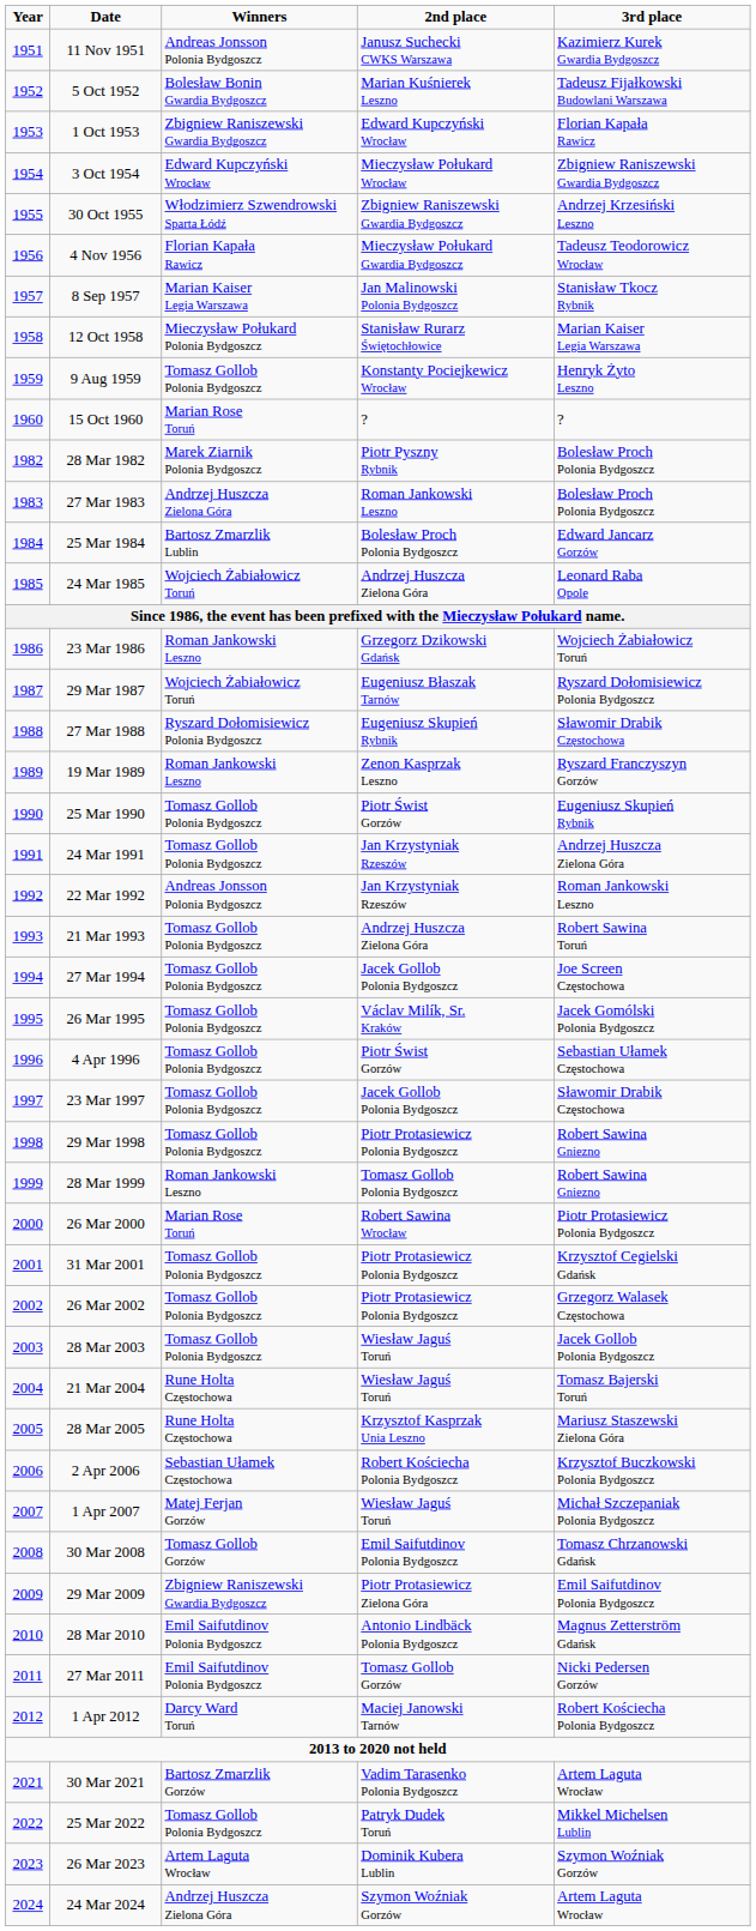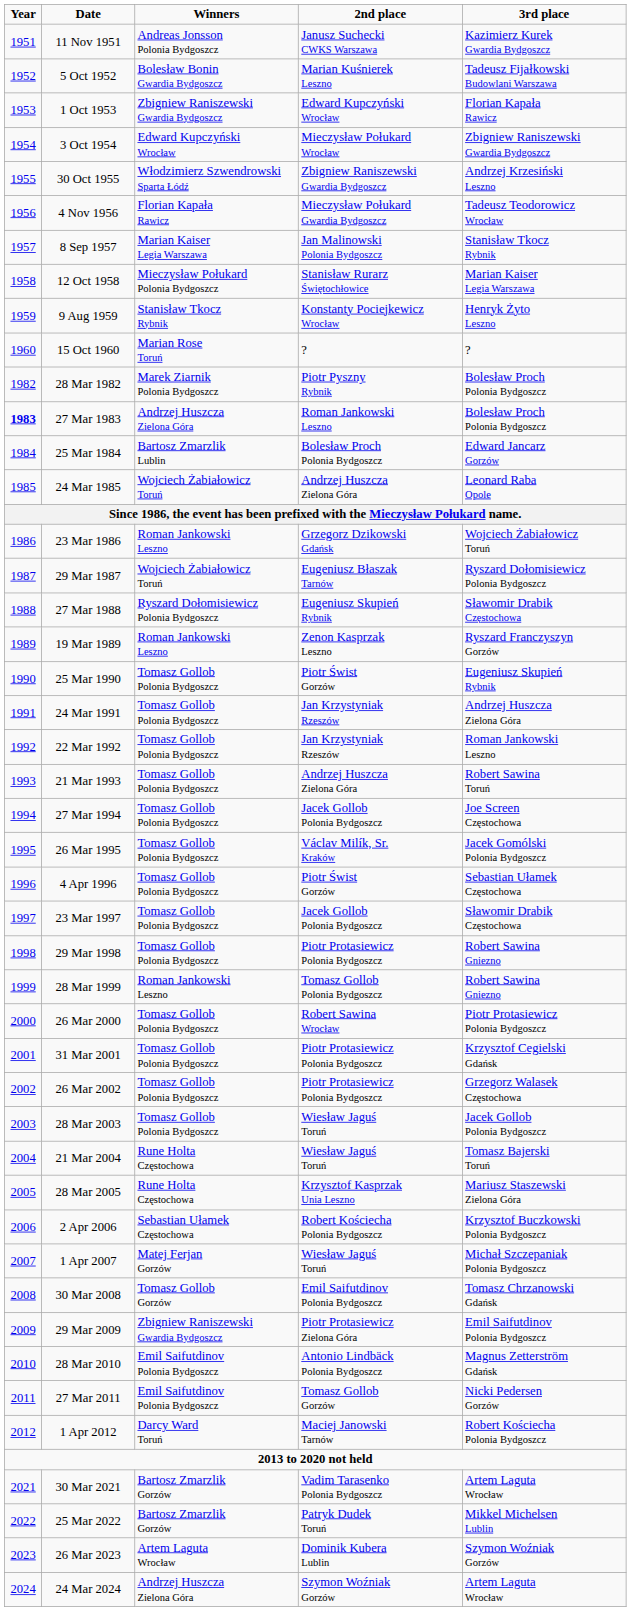 <table class="wikitable">
 <tr align=center>
 <td width=40px  ><strong>Year</strong></td>
 <td width=110px ><strong>Date</strong></td>
 <td width=200px ><strong>Winners</strong></td>
 <td width=200px ><strong>2nd place</strong></td>
 <td width=200px ><strong>3rd place</strong></td>
 </tr>
 <tr>
 <td align=center><a href='#'>1951</a></td>
 <td align=center>11 Nov 1951</td>
 <td> <a href='#'>Andreas Jonsson</a> <br><small>Polonia Bydgoszcz</small></td>
 <td><a href='#'>Janusz Suchecki</a> <br><small> <a href='#'>CWKS Warszawa</a></small></td>
 <td><a href='#'>Kazimierz Kurek</a> <br><small> <a href='#'>Gwardia Bydgoszcz</a></small></td>
 </tr>
 <tr>
 <td align=center><a href='#'>1952</a></td>
 <td align=center>5 Oct 1952</td>
 <td><a href='#'>Bolesław Bonin</a> <br><small> <a href='#'>Gwardia Bydgoszcz</a></small></td>
 <td><a href='#'>Marian Kuśnierek</a> <br><small> <a href='#'>Leszno</a></small></td>
 <td><a href='#'>Tadeusz Fijałkowski</a> <br><small> <a href='#'>Budowlani Warszawa</a></small></td>
 </tr>
 <tr>
 <td align=center><a href='#'>1953</a></td>
 <td align=center>1 Oct 1953</td>
 <td><a href='#'>Zbigniew Raniszewski</a> <br><small> <a href='#'>Gwardia Bydgoszcz</a></small></td>
 <td><a href='#'>Edward Kupczyński</a> <br><small> <a href='#'>Wrocław</a></small></td>
 <td><a href='#'>Florian Kapała</a> <br><small> <a href='#'>Rawicz</a></small></td>
 </tr>
 <tr>
 <td align=center><a href='#'>1954</a></td>
 <td align=center>3 Oct 1954</td>
 <td><a href='#'>Edward Kupczyński</a> <br><small> <a href='#'>Wrocław</a></small></td>
 <td><a href='#'>Mieczysław Połukard</a> <br><small> <a href='#'>Wrocław</a></small></td>
 <td><a href='#'>Zbigniew Raniszewski</a> <br><small> <a href='#'>Gwardia Bydgoszcz</a></small></td>
 </tr>
 <tr>
 <td align=center><a href='#'>1955</a></td>
 <td align=center>30 Oct 1955</td>
 <td><a href='#'>Włodzimierz Szwendrowski</a> <br><small> <a href='#'>Sparta Łódź</a></small></td>
 <td><a href='#'>Zbigniew Raniszewski</a> <br><small> <a href='#'>Gwardia Bydgoszcz</a></small></td>
 <td><a href='#'>Andrzej Krzesiński</a> <br><small> <a href='#'>Leszno</a></small></td>
 </tr>
 <tr>
 <td align=center><a href='#'>1956</a></td>
 <td align=center>4 Nov 1956</td>
 <td><a href='#'>Florian Kapała</a> <br><small> <a href='#'>Rawicz</a></small></td>
 <td><a href='#'>Mieczysław Połukard</a> <br><small><a href='#'>Gwardia Bydgoszcz</a></small></td>
 <td><a href='#'>Tadeusz Teodorowicz</a> <br><small><a href='#'>Wrocław</a></small></td>
 </tr>
 <tr>
 <td align=center><a href='#'>1957</a></td>
 <td align=center>8 Sep 1957</td>
 <td><a href='#'>Marian Kaiser</a> <br><small><a href='#'>Legia Warszawa</a></small></td>
 <td><a href='#'>Jan Malinowski</a> <br><small> <a href='#'>Polonia Bydgoszcz</a></small></td>
 <td><a href='#'>Stanisław Tkocz</a> <br><small> <a href='#'>Rybnik</a></small></td>
 </tr>
 <tr>
 <td align=center><a href='#'>1958</a></td>
 <td align=center>12 Oct 1958</td>
 <td><a href='#'>Mieczysław Połukard</a> <br><small>Polonia Bydgoszcz</small></td>
 <td><a href='#'>Stanisław Rurarz</a> <br><small> <a href='#'>Świętochłowice</a></small></td>
 <td><a href='#'>Marian Kaiser</a> <br><small> <a href='#'>Legia Warszawa</a></small></td>
 </tr>
 <tr>
 <td align=center><a href='#'>1959</a></td>
 <td align=center>9 Aug 1959</td>
-<td><a href='#'>Tomasz Gollob</a> <br><small>Polonia Bydgoszcz</small></td>
+<td><a href='#'>Stanisław Tkocz</a> <br><small><a href='#'>Rybnik</a></small></td>
 <td><a href='#'>Konstanty Pociejkewicz</a><br><small><a href='#'>Wrocław</a></small></td>
 <td><a href='#'>Henryk Żyto</a><br><small><a href='#'>Leszno</a></small></td>
 </tr>
 <tr>
 <td align=center><a href='#'>1960</a></td>
 <td align=center>15 Oct 1960</td>
 <td><a href='#'>Marian Rose</a> <br><small> <a href='#'>Toruń</a></small></td>
 <td>?</td>
 <td>?</td>
 </tr>
 <tr>
 <td align=center><a href='#'>1982</a></td>
 <td align=center>28 Mar 1982</td>
 <td><a href='#'>Marek Ziarnik</a> <br><small>Polonia Bydgoszcz</small></td>
 <td><a href='#'>Piotr Pyszny</a> <br><small> <a href='#'>Rybnik</a></small></td>
 <td><a href='#'>Bolesław Proch</a> <br><small>Polonia Bydgoszcz</small></td>
 </tr>
 <tr>
-<td align=center><a href='#'>1983</a></td>
+<td align=center><strong><a href='#'>1983</a></strong></td>
 <td align=center>27 Mar 1983</td>
 <td><a href='#'>Andrzej Huszcza</a> <br><small> <a href='#'>Zielona Góra</a></small></td>
 <td><a href='#'>Roman Jankowski</a> <br><small> <a href='#'>Leszno</a></small></td>
 <td><a href='#'>Bolesław Proch</a> <br><small>Polonia Bydgoszcz</small></td>
 </tr>
 <tr>
 <td align=center><a href='#'>1984</a></td>
 <td align=center>25 Mar 1984</td>
 <td><a href='#'>Bartosz Zmarzlik</a><br><small>Lublin</small></td>
 <td><a href='#'>Bolesław Proch</a> <br><small>Polonia Bydgoszcz</small></td>
 <td><a href='#'>Edward Jancarz</a> <br><small> <a href='#'>Gorzów</a></small></td>
 </tr>
 <tr>
 <td align=center><a href='#'>1985</a></td>
 <td align=center>24 Mar 1985</td>
 <td><a href='#'>Wojciech Żabiałowicz</a> <br><small> <a href='#'>Toruń</a></small></td>
 <td><a href='#'>Andrzej Huszcza</a> <br><small>Zielona Góra</small></td>
 <td><a href='#'>Leonard Raba</a> <br><small> <a href='#'>Opole</a></small></td>
 </tr>
 <tr>
 <th colspan=5>Since 1986, the event has been prefixed with the <a href='#'>Mieczysław Połukard</a> name.</th>
 </tr>
 <tr>
 <td align=center><a href='#'>1986</a></td>
 <td align=center>23 Mar 1986</td>
 <td><a href='#'>Roman Jankowski</a> <br><small> <a href='#'>Leszno</a></small></td>
 <td><a href='#'>Grzegorz Dzikowski</a> <br><small> <a href='#'>Gdańsk</a></small></td>
 <td><a href='#'>Wojciech Żabiałowicz</a> <br><small>Toruń</small></td>
 </tr>
 <tr>
 <td align=center><a href='#'>1987</a></td>
 <td align=center>29 Mar 1987</td>
 <td><a href='#'>Wojciech Żabiałowicz</a> <br><small> Toruń</small></td>
 <td><a href='#'>Eugeniusz Błaszak</a> <br><small> <a href='#'>Tarnów</a></small></td>
 <td><a href='#'>Ryszard Dołomisiewicz</a> <br><small>Polonia Bydgoszcz</small></td>
 </tr>
 <tr>
 <td align=center><a href='#'>1988</a></td>
 <td align=center>27 Mar 1988</td>
 <td><a href='#'>Ryszard Dołomisiewicz</a> <br><small>Polonia Bydgoszcz</small></td>
 <td><a href='#'>Eugeniusz Skupień</a> <br><small> <a href='#'>Rybnik</a></small></td>
 <td><a href='#'>Sławomir Drabik</a> <br><small> <a href='#'>Częstochowa</a></small></td>
 </tr>
 <tr>
 <td align=center><a href='#'>1989</a></td>
 <td align=center>19 Mar 1989</td>
 <td><a href='#'>Roman Jankowski</a> <br><small><a href='#'>Leszno</a></small></td>
 <td><a href='#'>Zenon Kasprzak</a> <br><small>Leszno</small></td>
 <td><a href='#'>Ryszard Franczyszyn</a> <br><small>Gorzów</small></td>
 </tr>
 <tr>
 <td align=center><a href='#'>1990</a></td>
 <td align=center>25 Mar 1990</td>
 <td><a href='#'>Tomasz Gollob</a> <br><small>Polonia Bydgoszcz</small></td>
 <td><a href='#'>Piotr Świst</a> <br><small>Gorzów</small></td>
 <td><a href='#'>Eugeniusz Skupień</a> <br><small> <a href='#'>Rybnik</a></small></td>
 </tr>
 <tr>
 <td align=center><a href='#'>1991</a></td>
 <td align=center>24 Mar 1991</td>
 <td><a href='#'>Tomasz Gollob</a> <br><small>Polonia Bydgoszcz</small></td>
 <td><a href='#'>Jan Krzystyniak</a> <br><small> <a href='#'>Rzeszów</a></small></td>
 <td><a href='#'>Andrzej Huszcza</a> <br><small>Zielona Góra</small></td>
 </tr>
 <tr>
 <td align=center><a href='#'>1992</a></td>
 <td align=center>22 Mar 1992</td>
-<td> <a href='#'>Andreas Jonsson</a> <br><small>Polonia Bydgoszcz</small></td>
+<td><a href='#'>Tomasz Gollob</a> <br><small>Polonia Bydgoszcz</small></td>
 <td><a href='#'>Jan Krzystyniak</a> <br><small>Rzeszów</small></td>
 <td><a href='#'>Roman Jankowski</a> <br><small>Leszno</small></td>
 </tr>
 <tr>
 <td align=center><a href='#'>1993</a></td>
 <td align=center>21 Mar 1993</td>
 <td><a href='#'>Tomasz Gollob</a> <br><small>Polonia Bydgoszcz</small></td>
 <td><a href='#'>Andrzej Huszcza</a> <br><small> Zielona Góra</small></td>
 <td><a href='#'>Robert Sawina</a> <br><small>Toruń</small></td>
 </tr>
 <tr>
 <td align=center><a href='#'>1994</a></td>
 <td align=center>27 Mar 1994</td>
 <td><a href='#'>Tomasz Gollob</a> <br><small>Polonia Bydgoszcz</small></td>
 <td><a href='#'>Jacek Gollob</a> <br><small>Polonia Bydgoszcz</small></td>
 <td> <a href='#'>Joe Screen</a> <br><small>Częstochowa</small></td>
 </tr>
 <tr>
 <td align=center><a href='#'>1995</a></td>
 <td align=center>26 Mar 1995</td>
 <td><a href='#'>Tomasz Gollob</a> <br><small>Polonia Bydgoszcz</small></td>
 <td> <a href='#'>Václav Milík, Sr.</a> <br><small> <a href='#'>Kraków</a></small></td>
 <td><a href='#'>Jacek Gomólski</a> <br><small>Polonia Bydgoszcz</small></td>
 </tr>
 <tr>
 <td align=center><a href='#'>1996</a></td>
 <td align=center>4 Apr 1996</td>
 <td><a href='#'>Tomasz Gollob</a> <br><small>Polonia Bydgoszcz</small></td>
 <td><a href='#'>Piotr Świst</a> <br><small>Gorzów</small></td>
 <td><a href='#'>Sebastian Ułamek</a> <br><small>Częstochowa</small></td>
 </tr>
 <tr>
 <td align=center><a href='#'>1997</a></td>
 <td align=center>23 Mar 1997</td>
 <td><a href='#'>Tomasz Gollob</a> <br><small>Polonia Bydgoszcz</small></td>
 <td><a href='#'>Jacek Gollob</a> <br><small>Polonia Bydgoszcz</small></td>
 <td><a href='#'>Sławomir Drabik</a> <br><small>Częstochowa</small></td>
 </tr>
 <tr>
 <td align=center><a href='#'>1998</a></td>
 <td align=center>29 Mar 1998</td>
 <td><a href='#'>Tomasz Gollob</a> <br><small>Polonia Bydgoszcz</small></td>
 <td><a href='#'>Piotr Protasiewicz</a> <br><small>Polonia Bydgoszcz</small></td>
 <td><a href='#'>Robert Sawina</a> <br><small> <a href='#'>Gniezno</a></small></td>
 </tr>
 <tr>
 <td align=center><a href='#'>1999</a></td>
 <td align=center>28 Mar 1999</td>
 <td><a href='#'>Roman Jankowski</a> <br><small>Leszno</small></td>
 <td><a href='#'>Tomasz Gollob</a> <br><small>Polonia Bydgoszcz</small></td>
 <td><a href='#'>Robert Sawina</a> <br><small> <a href='#'>Gniezno</a></small></td>
 </tr>
 <tr>
 <td align=center><a href='#'>2000</a></td>
 <td align=center>26 Mar 2000</td>
-<td><a href='#'>Marian Rose</a> <br><small> <a href='#'>Toruń</a></small></td>
+<td><a href='#'>Tomasz Gollob</a> <br><small>Polonia Bydgoszcz</small></td>
 <td><a href='#'>Robert Sawina</a> <br><small> <a href='#'>Wrocław</a></small></td>
 <td><a href='#'>Piotr Protasiewicz</a> <br><small>Polonia Bydgoszcz</small></td>
 </tr>
 <tr>
 <td align=center><a href='#'>2001</a></td>
 <td align=center>31 Mar 2001</td>
 <td><a href='#'>Tomasz Gollob</a> <br><small>Polonia Bydgoszcz</small></td>
 <td><a href='#'>Piotr Protasiewicz</a> <br><small>Polonia Bydgoszcz</small></td>
 <td><a href='#'>Krzysztof Cegielski</a> <br><small>Gdańsk</small></td>
 </tr>
 <tr>
 <td align=center><a href='#'>2002</a></td>
 <td align=center>26 Mar 2002</td>
 <td><a href='#'>Tomasz Gollob</a> <br><small>Polonia Bydgoszcz</small></td>
 <td><a href='#'>Piotr Protasiewicz</a> <br><small>Polonia Bydgoszcz</small></td>
 <td><a href='#'>Grzegorz Walasek</a> <br><small>Częstochowa</small></td>
 </tr>
 <tr>
 <td align=center><a href='#'>2003</a></td>
 <td align=center>28 Mar 2003</td>
 <td><a href='#'>Tomasz Gollob</a> <br><small>Polonia Bydgoszcz</small></td>
 <td><a href='#'>Wiesław Jaguś</a> <br><small>Toruń</small></td>
 <td><a href='#'>Jacek Gollob</a> <br><small>Polonia Bydgoszcz</small></td>
 </tr>
 <tr>
 <td align=center><a href='#'>2004</a></td>
 <td align=center>21 Mar 2004</td>
 <td> <a href='#'>Rune Holta</a><br><small>Częstochowa</small></td>
 <td><a href='#'>Wiesław Jaguś</a> <br><small>Toruń</small></td>
 <td><a href='#'>Tomasz Bajerski</a> <br><small>Toruń</small></td>
 </tr>
 <tr>
 <td align=center><a href='#'>2005</a></td>
 <td align=center>28 Mar 2005</td>
 <td> <a href='#'>Rune Holta</a><br><small>Częstochowa</small></td>
 <td><a href='#'>Krzysztof Kasprzak</a> <br><small> <a href='#'>Unia Leszno</a></small></td>
 <td><a href='#'>Mariusz Staszewski</a> <br><small>Zielona Góra</small></td>
 </tr>
 <tr>
 <td align=center><a href='#'>2006</a></td>
 <td align=center>2 Apr 2006</td>
 <td><a href='#'>Sebastian Ułamek</a> <br><small>Częstochowa</small></td>
 <td><a href='#'>Robert Kościecha</a> <br><small>Polonia Bydgoszcz</small></td>
 <td><a href='#'>Krzysztof Buczkowski</a> <br><small>Polonia Bydgoszcz</small></td>
 </tr>
 <tr>
 <td align=center><a href='#'>2007</a></td>
 <td align=center>1 Apr 2007</td>
 <td> <a href='#'>Matej Ferjan</a> <br><small>Gorzów</small></td>
 <td><a href='#'>Wiesław Jaguś</a> <br><small>Toruń</small></td>
 <td><a href='#'>Michał Szczepaniak</a> <br><small>Polonia Bydgoszcz</small></td>
 </tr>
 <tr>
 <td align=center><a href='#'>2008</a></td>
 <td align=center>30 Mar 2008</td>
 <td><a href='#'>Tomasz Gollob</a> <br><small>Gorzów</small></td>
 <td> <a href='#'>Emil Saifutdinov</a> <br><small>Polonia Bydgoszcz</small></td>
 <td><a href='#'>Tomasz Chrzanowski</a> <br><small>Gdańsk</small></td>
 </tr>
 <tr>
 <td align=center><a href='#'>2009</a></td>
 <td align=center>29 Mar 2009</td>
 <td><a href='#'>Zbigniew Raniszewski</a> <br><small> <a href='#'>Gwardia Bydgoszcz</a></small></td>
 <td><a href='#'>Piotr Protasiewicz</a> <br><small>Zielona Góra</small></td>
 <td> <a href='#'>Emil Saifutdinov</a> <br><small>Polonia Bydgoszcz</small></td>
 </tr>
 <tr>
 <td align=center><a href='#'>2010</a></td>
 <td align=center>28 Mar 2010</td>
 <td> <a href='#'>Emil Saifutdinov</a><br><small>Polonia Bydgoszcz</small></td>
 <td> <a href='#'>Antonio Lindbäck</a><br><small>Polonia Bydgoszcz</small></td>
 <td> <a href='#'>Magnus Zetterström</a><br><small>Gdańsk</small></td>
 </tr>
 <tr>
 <td align=center><a href='#'>2011</a></td>
 <td align=center>27 Mar 2011</td>
 <td> <a href='#'>Emil Saifutdinov</a><br><small>Polonia Bydgoszcz</small></td>
 <td><a href='#'>Tomasz Gollob</a><br><small>Gorzów</small></td>
 <td> <a href='#'>Nicki Pedersen</a><br><small>Gorzów</small></td>
 </tr>
 <tr>
 <td align=center><a href='#'>2012</a></td>
 <td align=center>1 Apr 2012</td>
 <td> <a href='#'>Darcy Ward</a><br><small>Toruń</small></td>
 <td><a href='#'>Maciej Janowski</a><br><small>Tarnów</small></td>
 <td><a href='#'>Robert Kościecha</a><br><small>Polonia Bydgoszcz</small></td>
 </tr>
 <tr>
 <td colspan=5 align=center><strong>2013 to 2020 not held</strong></td>
 </tr>
 <tr>
 <td align=center><a href='#'>2021</a></td>
 <td align=center>30 Mar 2021</td>
 <td><a href='#'>Bartosz Zmarzlik</a><br><small>Gorzów</small></td>
 <td> <a href='#'>Vadim Tarasenko</a><br><small>Polonia Bydgoszcz</small></td>
 <td> <a href='#'>Artem Laguta</a><br><small>Wrocław</small></td>
 </tr>
 <tr>
 <td align=center><a href='#'>2022</a></td>
 <td align=center>25 Mar 2022</td>
-<td><a href='#'>Tomasz Gollob</a> <br><small>Polonia Bydgoszcz</small></td>
+<td><a href='#'>Bartosz Zmarzlik</a><br><small>Gorzów</small></td>
 <td><a href='#'>Patryk Dudek</a><br><small>Toruń</small></td>
 <td> <a href='#'>Mikkel Michelsen</a><br><small><a href='#'>Lublin</a></small></td>
 </tr>
 <tr>
 <td align=center><a href='#'>2023</a></td>
 <td align=center>26 Mar 2023</td>
 <td> <a href='#'>Artem Laguta</a><br><small>Wrocław</small></td>
 <td><a href='#'>Dominik Kubera</a><br><small>Lublin</small></td>
 <td><a href='#'>Szymon Woźniak</a><br><small>Gorzów</small></td>
 </tr>
 <tr>
 <td align=center><a href='#'>2024</a></td>
 <td align=center>24 Mar 2024</td>
 <td><a href='#'>Andrzej Huszcza</a> <br><small>Zielona Góra</small></td>
 <td><a href='#'>Szymon Woźniak</a><br><small>Gorzów</small></td>
 <td> <a href='#'>Artem Laguta</a><br><small>Wrocław</small></td>
 </tr>
 </table>
